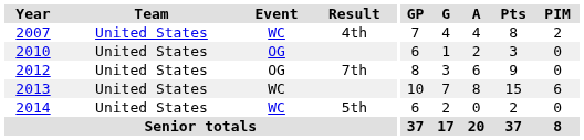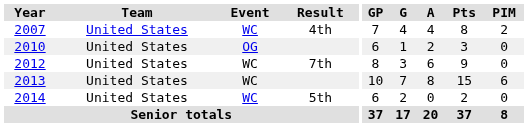 <table border="0" cellpadding="1" cellspacing="0" ID="Table3" style="text-align:center; width:40em;">
 <tr bgcolor="#e0e0e0">
 <th>Year</th>
 <th>Team</th>
 <th>Event</th>
 <th>Result</th>
 <th rowspan="99" bgcolor="#ffffff"></th>
 <th>GP</th>
 <th>G</th>
 <th>A</th>
 <th>Pts</th>
 <th>PIM</th>
 </tr>
 <tr>
 <td><a href='#'>2007</a></td>
 <td><a href='#'>United States</a></td>
 <td><a href='#'>WC</a></td>
 <td>4th</td>
 <td>7</td>
 <td>4</td>
 <td>4</td>
 <td>8</td>
 <td>2</td>
 </tr>
 <tr bgcolor="#f0f0f0">
 <td><a href='#'>2010</a></td>
 <td>United States</td>
 <td><a href='#'>OG</a></td>
 <td></td>
 <td>6</td>
 <td>1</td>
 <td>2</td>
 <td>3</td>
 <td>0</td>
 </tr>
 <tr>
 <td><a href='#'>2012</a></td>
 <td>United States</td>
-<td>OG</td>
+<td>WC</td>
 <td>7th</td>
 <td>8</td>
 <td>3</td>
 <td>6</td>
 <td>9</td>
 <td>0</td>
 </tr>
 <tr bgcolor="#f0f0f0">
 <td><a href='#'>2013</a></td>
 <td>United States</td>
 <td>WC</td>
 <td></td>
 <td>10</td>
 <td>7</td>
 <td>8</td>
 <td>15</td>
 <td>6</td>
 </tr>
 <tr>
 <td><a href='#'>2014</a></td>
 <td>United States</td>
 <td><a href='#'>WC</a></td>
 <td>5th</td>
 <td>6</td>
 <td>2</td>
 <td>0</td>
 <td>2</td>
 <td>0</td>
 </tr>
 <tr bgcolor="#e0e0e0">
 <th colspan="4">Senior totals</th>
 <th>37</th>
 <th>17</th>
 <th>20</th>
 <th>37</th>
 <th>8</th>
 </tr>
 </table>
